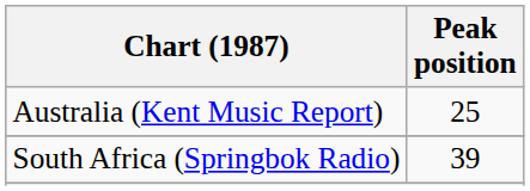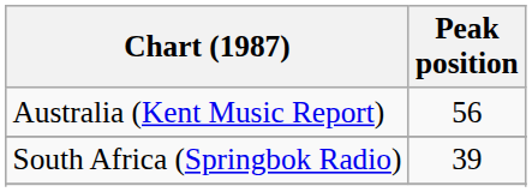 <table class="wikitable sortable">
 <tr>
 <th scope="col">Chart (1987)</th>
 <th scope="col">Peak<br>position</th>
 </tr>
 <tr>
 <td>Australia (<a href='#'>Kent Music Report</a>)</td>
-<td style="text-align:center;">25</td>
+<td style="text-align:center;">56</td>
 </tr>
 <tr>
 </tr>
 <tr>
 </tr>
 <tr>
 </tr>
 <tr>
 </tr>
 <tr>
 </tr>
 <tr>
 <td>South Africa (<a href='#'>Springbok Radio</a>)</td>
 <td style="text-align:center;">39</td>
 </tr>
 <tr>
 </tr>
 <tr>
 </tr>
 </table>
